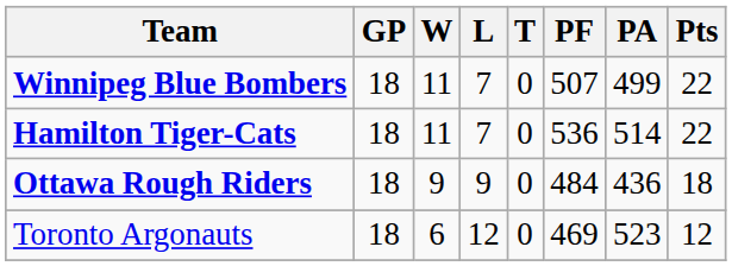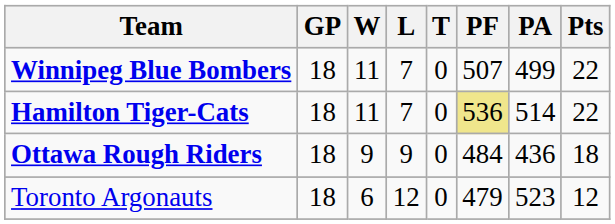 <table class="wikitable" style="float:left; margin-right:1em">
 <tr>
 <th>Team</th>
 <th>GP</th>
 <th>W</th>
 <th>L</th>
 <th>T</th>
 <th>PF</th>
 <th>PA</th>
 <th>Pts</th>
 </tr>
 <tr align="center">
 <td align="left"><strong><a href='#'>Winnipeg Blue Bombers</a></strong></td>
 <td>18</td>
 <td>11</td>
 <td>7</td>
 <td>0</td>
 <td>507</td>
 <td>499</td>
 <td>22</td>
 </tr>
 <tr align="center">
 <td align="left"><strong><a href='#'>Hamilton Tiger-Cats</a></strong></td>
 <td>18</td>
 <td>11</td>
 <td>7</td>
 <td>0</td>
-<td>536</td>
+<td style="background: khaki;">536</td>
 <td>514</td>
 <td>22</td>
 </tr>
 <tr align="center">
 <td align="left"><strong><a href='#'>Ottawa Rough Riders</a></strong></td>
 <td>18</td>
 <td>9</td>
 <td>9</td>
 <td>0</td>
 <td>484</td>
 <td>436</td>
 <td>18</td>
 </tr>
 <tr align="center">
 <td align="left"><a href='#'>Toronto Argonauts</a></td>
 <td>18</td>
 <td>6</td>
 <td>12</td>
 <td>0</td>
-<td>469</td>
+<td>479</td>
 <td>523</td>
 <td>12</td>
 </tr>
 </table>
